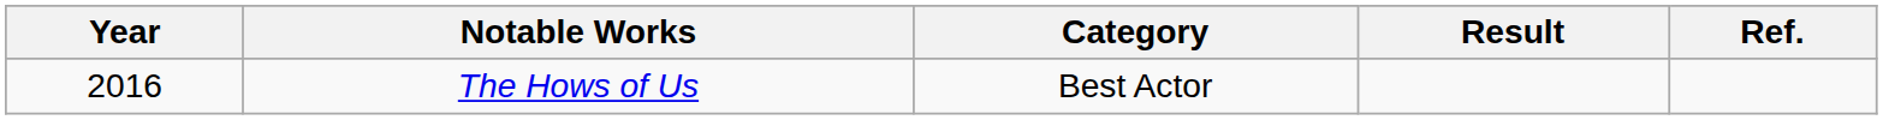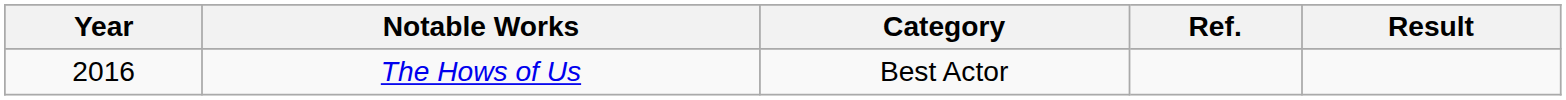 <table class="wikitable" style="text-align:center" width=70%>
 <tr>
 <th>Year</th>
 <th>Notable Works</th>
 <th>Category</th>
+<th>Ref.</th>
 <th>Result</th>
-<th>Ref.</th>
 </tr>
 <tr>
 <td>2016</td>
 <td><em><a href='#'>The Hows of Us</a></em></td>
 <td>Best Actor</td>
 <td></td>
 <td></td>
 </tr>
 </table>
